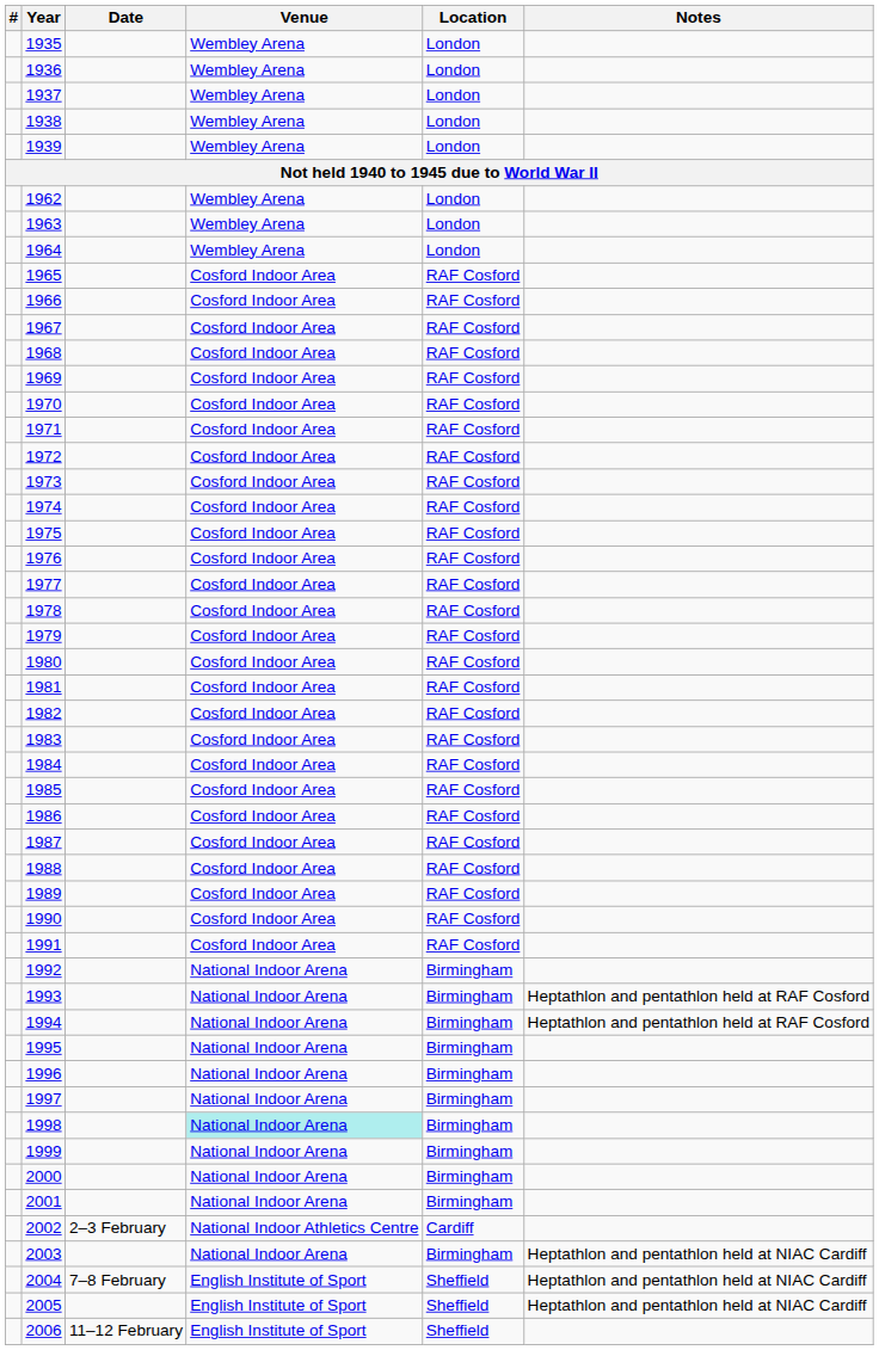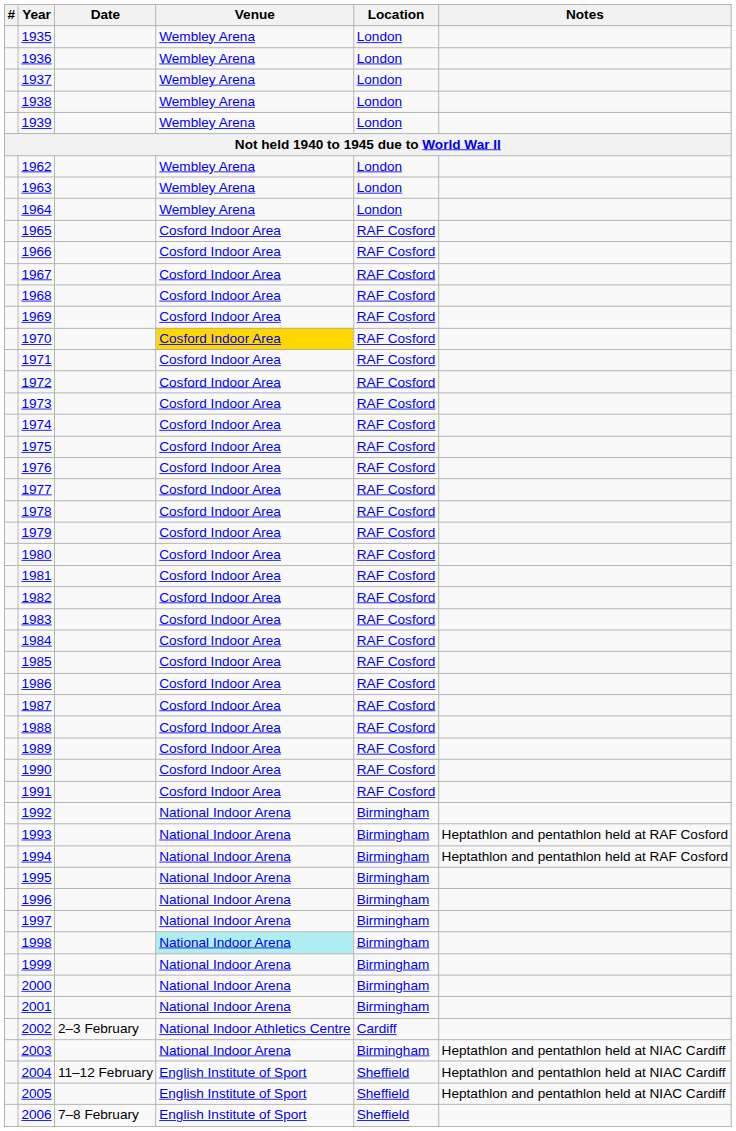 <table class="wikitable">
 <tr>
 <th>#</th>
 <th>Year</th>
 <th>Date</th>
 <th>Venue</th>
 <th>Location</th>
 <th>Notes</th>
 </tr>
 <tr>
 <td></td>
 <td><a href='#'>1935</a></td>
 <td></td>
 <td><a href='#'>Wembley Arena</a></td>
 <td><a href='#'>London</a></td>
 <td></td>
 </tr>
 <tr>
 <td></td>
 <td><a href='#'>1936</a></td>
 <td></td>
 <td><a href='#'>Wembley Arena</a></td>
 <td><a href='#'>London</a></td>
 <td></td>
 </tr>
 <tr>
 <td></td>
 <td><a href='#'>1937</a></td>
 <td></td>
 <td><a href='#'>Wembley Arena</a></td>
 <td><a href='#'>London</a></td>
 <td></td>
 </tr>
 <tr>
 <td></td>
 <td><a href='#'>1938</a></td>
 <td></td>
 <td><a href='#'>Wembley Arena</a></td>
 <td><a href='#'>London</a></td>
 <td></td>
 </tr>
 <tr>
 <td></td>
 <td><a href='#'>1939</a></td>
 <td></td>
 <td><a href='#'>Wembley Arena</a></td>
 <td><a href='#'>London</a></td>
 <td></td>
 </tr>
 <tr>
 <th colspan=6>Not held 1940 to 1945 due to <a href='#'>World War II</a></th>
 </tr>
 <tr>
 <td></td>
 <td><a href='#'>1962</a></td>
 <td></td>
 <td><a href='#'>Wembley Arena</a></td>
 <td><a href='#'>London</a></td>
 <td></td>
 </tr>
 <tr>
 <td></td>
 <td><a href='#'>1963</a></td>
 <td></td>
 <td><a href='#'>Wembley Arena</a></td>
 <td><a href='#'>London</a></td>
 <td></td>
 </tr>
 <tr>
 <td></td>
 <td><a href='#'>1964</a></td>
 <td></td>
 <td><a href='#'>Wembley Arena</a></td>
 <td><a href='#'>London</a></td>
 <td></td>
 </tr>
 <tr>
 <td></td>
 <td><a href='#'>1965</a></td>
 <td></td>
 <td><a href='#'>Cosford Indoor Area</a></td>
 <td><a href='#'>RAF Cosford</a></td>
 <td></td>
 </tr>
 <tr>
 <td></td>
 <td><a href='#'>1966</a></td>
 <td></td>
 <td><a href='#'>Cosford Indoor Area</a></td>
 <td><a href='#'>RAF Cosford</a></td>
 <td></td>
 </tr>
 <tr>
 <td></td>
 <td><a href='#'>1967</a></td>
 <td></td>
 <td><a href='#'>Cosford Indoor Area</a></td>
 <td><a href='#'>RAF Cosford</a></td>
 <td></td>
 </tr>
 <tr>
 <td></td>
 <td><a href='#'>1968</a></td>
 <td></td>
 <td><a href='#'>Cosford Indoor Area</a></td>
 <td><a href='#'>RAF Cosford</a></td>
 <td></td>
 </tr>
 <tr>
 <td></td>
 <td><a href='#'>1969</a></td>
 <td></td>
 <td><a href='#'>Cosford Indoor Area</a></td>
 <td><a href='#'>RAF Cosford</a></td>
 <td></td>
 </tr>
 <tr>
 <td></td>
 <td><a href='#'>1970</a></td>
 <td></td>
-<td><a href='#'>Cosford Indoor Area</a></td>
+<td style="background: gold;"><a href='#'>Cosford Indoor Area</a></td>
 <td><a href='#'>RAF Cosford</a></td>
 <td></td>
 </tr>
 <tr>
 <td></td>
 <td><a href='#'>1971</a></td>
 <td></td>
 <td><a href='#'>Cosford Indoor Area</a></td>
 <td><a href='#'>RAF Cosford</a></td>
 <td></td>
 </tr>
 <tr>
 <td></td>
 <td><a href='#'>1972</a></td>
 <td></td>
 <td><a href='#'>Cosford Indoor Area</a></td>
 <td><a href='#'>RAF Cosford</a></td>
 <td></td>
 </tr>
 <tr>
 <td></td>
 <td><a href='#'>1973</a></td>
 <td></td>
 <td><a href='#'>Cosford Indoor Area</a></td>
 <td><a href='#'>RAF Cosford</a></td>
 <td></td>
 </tr>
 <tr>
 <td></td>
 <td><a href='#'>1974</a></td>
 <td></td>
 <td><a href='#'>Cosford Indoor Area</a></td>
 <td><a href='#'>RAF Cosford</a></td>
 <td></td>
 </tr>
 <tr>
 <td></td>
 <td><a href='#'>1975</a></td>
 <td></td>
 <td><a href='#'>Cosford Indoor Area</a></td>
 <td><a href='#'>RAF Cosford</a></td>
 <td></td>
 </tr>
 <tr>
 <td></td>
 <td><a href='#'>1976</a></td>
 <td></td>
 <td><a href='#'>Cosford Indoor Area</a></td>
 <td><a href='#'>RAF Cosford</a></td>
 <td></td>
 </tr>
 <tr>
 <td></td>
 <td><a href='#'>1977</a></td>
 <td></td>
 <td><a href='#'>Cosford Indoor Area</a></td>
 <td><a href='#'>RAF Cosford</a></td>
 <td></td>
 </tr>
 <tr>
 <td></td>
 <td><a href='#'>1978</a></td>
 <td></td>
 <td><a href='#'>Cosford Indoor Area</a></td>
 <td><a href='#'>RAF Cosford</a></td>
 <td></td>
 </tr>
 <tr>
 <td></td>
 <td><a href='#'>1979</a></td>
 <td></td>
 <td><a href='#'>Cosford Indoor Area</a></td>
 <td><a href='#'>RAF Cosford</a></td>
 <td></td>
 </tr>
 <tr>
 <td></td>
 <td><a href='#'>1980</a></td>
 <td></td>
 <td><a href='#'>Cosford Indoor Area</a></td>
 <td><a href='#'>RAF Cosford</a></td>
 <td></td>
 </tr>
 <tr>
 <td></td>
 <td><a href='#'>1981</a></td>
 <td></td>
 <td><a href='#'>Cosford Indoor Area</a></td>
 <td><a href='#'>RAF Cosford</a></td>
 <td></td>
 </tr>
 <tr>
 <td></td>
 <td><a href='#'>1982</a></td>
 <td></td>
 <td><a href='#'>Cosford Indoor Area</a></td>
 <td><a href='#'>RAF Cosford</a></td>
 <td></td>
 </tr>
 <tr>
 <td></td>
 <td><a href='#'>1983</a></td>
 <td></td>
 <td><a href='#'>Cosford Indoor Area</a></td>
 <td><a href='#'>RAF Cosford</a></td>
 <td></td>
 </tr>
 <tr>
 <td></td>
 <td><a href='#'>1984</a></td>
 <td></td>
 <td><a href='#'>Cosford Indoor Area</a></td>
 <td><a href='#'>RAF Cosford</a></td>
 <td></td>
 </tr>
 <tr>
 <td></td>
 <td><a href='#'>1985</a></td>
 <td></td>
 <td><a href='#'>Cosford Indoor Area</a></td>
 <td><a href='#'>RAF Cosford</a></td>
 <td></td>
 </tr>
 <tr>
 <td></td>
 <td><a href='#'>1986</a></td>
 <td></td>
 <td><a href='#'>Cosford Indoor Area</a></td>
 <td><a href='#'>RAF Cosford</a></td>
 <td></td>
 </tr>
 <tr>
 <td></td>
 <td><a href='#'>1987</a></td>
 <td></td>
 <td><a href='#'>Cosford Indoor Area</a></td>
 <td><a href='#'>RAF Cosford</a></td>
 <td></td>
 </tr>
 <tr>
 <td></td>
 <td><a href='#'>1988</a></td>
 <td></td>
 <td><a href='#'>Cosford Indoor Area</a></td>
 <td><a href='#'>RAF Cosford</a></td>
 <td></td>
 </tr>
 <tr>
 <td></td>
 <td><a href='#'>1989</a></td>
 <td></td>
 <td><a href='#'>Cosford Indoor Area</a></td>
 <td><a href='#'>RAF Cosford</a></td>
 <td></td>
 </tr>
 <tr>
 <td></td>
 <td><a href='#'>1990</a></td>
 <td></td>
 <td><a href='#'>Cosford Indoor Area</a></td>
 <td><a href='#'>RAF Cosford</a></td>
 <td></td>
 </tr>
 <tr>
 <td></td>
 <td><a href='#'>1991</a></td>
 <td></td>
 <td><a href='#'>Cosford Indoor Area</a></td>
 <td><a href='#'>RAF Cosford</a></td>
 <td></td>
 </tr>
 <tr>
 <td></td>
 <td><a href='#'>1992</a></td>
 <td></td>
 <td><a href='#'>National Indoor Arena</a></td>
 <td><a href='#'>Birmingham</a></td>
 <td></td>
 </tr>
 <tr>
 <td></td>
 <td><a href='#'>1993</a></td>
 <td></td>
 <td><a href='#'>National Indoor Arena</a></td>
 <td><a href='#'>Birmingham</a></td>
 <td>Heptathlon and pentathlon held at RAF Cosford</td>
 </tr>
 <tr>
 <td></td>
 <td><a href='#'>1994</a></td>
 <td></td>
 <td><a href='#'>National Indoor Arena</a></td>
 <td><a href='#'>Birmingham</a></td>
 <td>Heptathlon and pentathlon held at RAF Cosford</td>
 </tr>
 <tr>
 <td></td>
 <td><a href='#'>1995</a></td>
 <td></td>
 <td><a href='#'>National Indoor Arena</a></td>
 <td><a href='#'>Birmingham</a></td>
 <td></td>
 </tr>
 <tr>
 <td></td>
 <td><a href='#'>1996</a></td>
 <td></td>
 <td><a href='#'>National Indoor Arena</a></td>
 <td><a href='#'>Birmingham</a></td>
 <td></td>
 </tr>
 <tr>
 <td></td>
 <td><a href='#'>1997</a></td>
 <td></td>
 <td><a href='#'>National Indoor Arena</a></td>
 <td><a href='#'>Birmingham</a></td>
 <td></td>
 </tr>
 <tr>
 <td></td>
 <td><a href='#'>1998</a></td>
 <td></td>
 <td style="background: paleturquoise;"><a href='#'>National Indoor Arena</a></td>
 <td><a href='#'>Birmingham</a></td>
 <td></td>
 </tr>
 <tr>
 <td></td>
 <td><a href='#'>1999</a></td>
 <td></td>
 <td><a href='#'>National Indoor Arena</a></td>
 <td><a href='#'>Birmingham</a></td>
 <td></td>
 </tr>
 <tr>
 <td></td>
 <td><a href='#'>2000</a></td>
 <td></td>
 <td><a href='#'>National Indoor Arena</a></td>
 <td><a href='#'>Birmingham</a></td>
 <td></td>
 </tr>
 <tr>
 <td></td>
 <td><a href='#'>2001</a></td>
 <td></td>
 <td><a href='#'>National Indoor Arena</a></td>
 <td><a href='#'>Birmingham</a></td>
 <td></td>
 </tr>
 <tr>
 <td></td>
 <td><a href='#'>2002</a></td>
 <td>2–3 February</td>
 <td><a href='#'>National Indoor Athletics Centre</a></td>
 <td><a href='#'>Cardiff</a></td>
 <td></td>
 </tr>
 <tr>
 <td></td>
 <td><a href='#'>2003</a></td>
 <td></td>
 <td><a href='#'>National Indoor Arena</a></td>
 <td><a href='#'>Birmingham</a></td>
 <td>Heptathlon and pentathlon held at NIAC Cardiff</td>
 </tr>
 <tr>
 <td></td>
 <td><a href='#'>2004</a></td>
-<td>7–8 February</td>
+<td>11–12 February</td>
 <td><a href='#'>English Institute of Sport</a></td>
 <td><a href='#'>Sheffield</a></td>
 <td>Heptathlon and pentathlon held at NIAC Cardiff</td>
 </tr>
 <tr>
 <td></td>
 <td><a href='#'>2005</a></td>
 <td></td>
 <td><a href='#'>English Institute of Sport</a></td>
 <td><a href='#'>Sheffield</a></td>
 <td>Heptathlon and pentathlon held at NIAC Cardiff</td>
 </tr>
 <tr>
 <td></td>
 <td><a href='#'>2006</a></td>
-<td>11–12 February</td>
+<td>7–8 February</td>
 <td><a href='#'>English Institute of Sport</a></td>
 <td><a href='#'>Sheffield</a></td>
 <td></td>
 </tr>
 </table>
